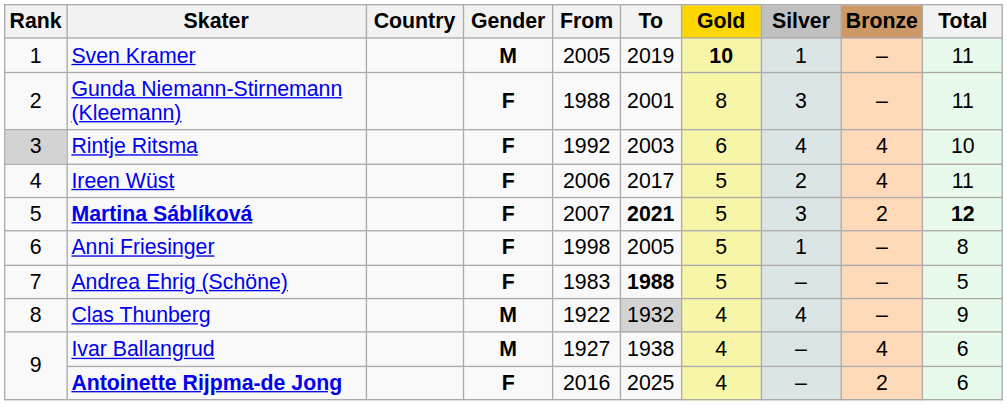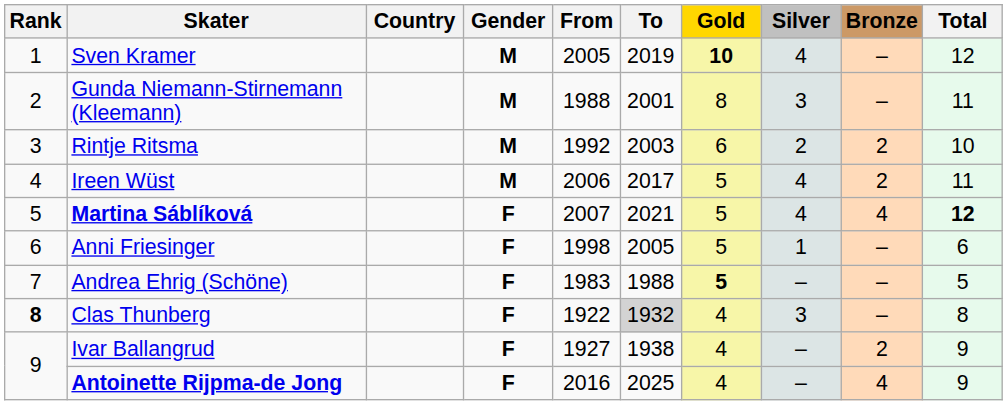 <table class="wikitable plainrowheaders" width=85% style="text-align:center;">
 <tr style="background-color:#EDEDED;">
 <th class="hintergrundfarbe5" style="width:1em">Rank</th>
 <th class="hintergrundfarbe5">Skater</th>
 <th class="hintergrundfarbe5">Country</th>
 <th class="hintergrundfarbe5">Gender</th>
 <th class="hintergrundfarbe5">From</th>
 <th class="hintergrundfarbe5">To</th>
 <th style="background:    gold; width:8%">Gold</th>
 <th style="background:  silver; width:8%">Silver</th>
 <th style="background: #CC9966; width:8%">Bronze</th>
 <th class="hintergrundfarbe5" style="width:8%">Total</th>
 </tr>
 <tr>
 <td>1</td>
 <td align="left"><a href='#'>Sven Kramer</a></td>
 <td align="left"></td>
 <td><strong>M</strong></td>
 <td>2005</td>
 <td>2019</td>
 <td bgcolor="#F7F6A8"><strong>10</strong></td>
-<td bgcolor="#DCE5E5">1</td>
+<td bgcolor="#DCE5E5">4</td>
 <td bgcolor="#FFDAB9">–</td>
-<td bgcolor="#E7FAEC">11</td>
+<td bgcolor="#E7FAEC">12</td>
 </tr>
 <tr align="center">
 <td>2</td>
 <td align="left"><a href='#'>Gunda Niemann-Stirnemann<br> (Kleemann)</a></td>
 <td align="left"><br></td>
-<td><strong>F</strong></td>
+<td><strong>M</strong></td>
 <td>1988</td>
 <td>2001</td>
 <td bgcolor="#F7F6A8">8</td>
 <td bgcolor="#DCE5E5">3</td>
 <td bgcolor="#FFDAB9">–</td>
 <td bgcolor="#E7FAEC">11</td>
 </tr>
 <tr align="center">
-<td style="background: lightgrey;">3</td>
+<td>3</td>
 <td align="left"><a href='#'>Rintje Ritsma</a></td>
 <td align="left"></td>
-<td><strong>F</strong></td>
+<td><strong>M</strong></td>
 <td>1992</td>
 <td>2003</td>
 <td bgcolor="#F7F6A8">6</td>
-<td bgcolor="#DCE5E5">4</td>
-<td bgcolor="#FFDAB9">4</td>
+<td bgcolor="#DCE5E5">2</td>
+<td bgcolor="#FFDAB9">2</td>
 <td bgcolor="#E7FAEC">10</td>
 </tr>
 <tr align="center">
 <td>4</td>
 <td align="left"><a href='#'>Ireen Wüst</a></td>
 <td align="left"></td>
-<td><strong>F</strong></td>
+<td><strong>M</strong></td>
 <td>2006</td>
 <td>2017</td>
 <td bgcolor="#F7F6A8">5</td>
-<td bgcolor="#DCE5E5">2</td>
-<td bgcolor="#FFDAB9">4</td>
+<td bgcolor="#DCE5E5">4</td>
+<td bgcolor="#FFDAB9">2</td>
 <td bgcolor="#E7FAEC">11</td>
 </tr>
 <tr align="center">
 <td>5</td>
 <td align="left"><strong><a href='#'>Martina Sáblíková</a></strong></td>
 <td align="left"></td>
 <td><strong>F</strong></td>
 <td>2007</td>
-<td><strong>2021</strong></td>
+<td>2021</td>
 <td bgcolor="#F7F6A8">5</td>
-<td bgcolor="#DCE5E5">3</td>
-<td bgcolor="#FFDAB9">2</td>
+<td bgcolor="#DCE5E5">4</td>
+<td bgcolor="#FFDAB9">4</td>
 <td bgcolor="#E7FAEC"><strong>12</strong></td>
 </tr>
 <tr align="center">
 <td>6</td>
 <td align="left"><a href='#'>Anni Friesinger</a></td>
 <td align="left"></td>
 <td><strong>F</strong></td>
 <td>1998</td>
 <td>2005</td>
 <td bgcolor="#F7F6A8">5</td>
 <td bgcolor="#DCE5E5">1</td>
 <td bgcolor="#FFDAB9">–</td>
-<td bgcolor="#E7FAEC">8</td>
+<td bgcolor="#E7FAEC">6</td>
 </tr>
 <tr align="center">
 <td>7</td>
 <td align="left"><a href='#'>Andrea Ehrig (Schöne)</a></td>
 <td align="left"></td>
 <td><strong>F</strong></td>
 <td>1983</td>
-<td><strong>1988</strong></td>
-<td bgcolor="#F7F6A8">5</td>
+<td>1988</td>
+<td bgcolor="#F7F6A8"><strong>5</strong></td>
 <td bgcolor="#DCE5E5">–</td>
 <td bgcolor="#FFDAB9">–</td>
 <td bgcolor="#E7FAEC">5</td>
 </tr>
 <tr align="center">
-<td>8</td>
+<td><strong>8</strong></td>
 <td align="left"><a href='#'>Clas Thunberg</a></td>
 <td align="left"></td>
-<td><strong>M</strong></td>
+<td><strong>F</strong></td>
 <td>1922</td>
 <td style="background: lightgrey;">1932</td>
 <td bgcolor="#F7F6A8">4</td>
-<td bgcolor="#DCE5E5">4</td>
+<td bgcolor="#DCE5E5">3</td>
 <td bgcolor="#FFDAB9">–</td>
-<td bgcolor="#E7FAEC">9</td>
+<td bgcolor="#E7FAEC">8</td>
 </tr>
 <tr align="center">
 <td rowspan="2">9</td>
 <td align="left"><a href='#'>Ivar Ballangrud</a></td>
 <td align="left"></td>
-<td><strong>M</strong></td>
+<td><strong>F</strong></td>
 <td>1927</td>
 <td>1938</td>
 <td bgcolor="#F7F6A8">4</td>
 <td bgcolor="#DCE5E5">–</td>
-<td bgcolor="#FFDAB9">4</td>
-<td bgcolor="#E7FAEC">6</td>
+<td bgcolor="#FFDAB9">2</td>
+<td bgcolor="#E7FAEC">9</td>
 </tr>
 <tr align="center">
 <td align="left"><strong><a href='#'>Antoinette Rijpma-de Jong</a></strong></td>
 <td align="left"></td>
 <td><strong>F</strong></td>
 <td>2016</td>
 <td>2025</td>
 <td bgcolor="#F7F6A8">4</td>
 <td bgcolor="#DCE5E5">–</td>
-<td bgcolor="#FFDAB9">2</td>
-<td bgcolor="#E7FAEC">6</td>
+<td bgcolor="#FFDAB9">4</td>
+<td bgcolor="#E7FAEC">9</td>
 </tr>
 </table>
